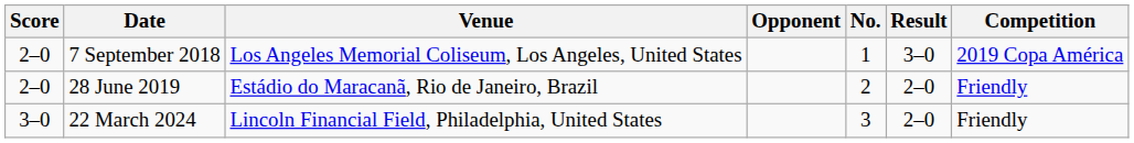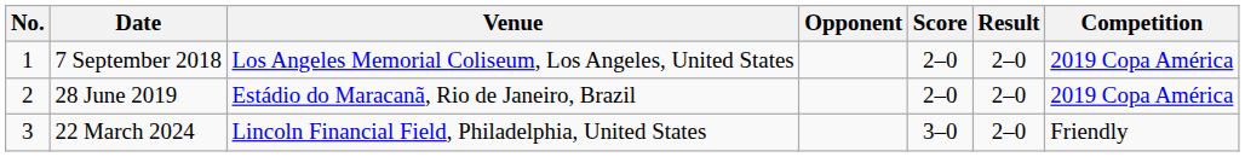 <table class="wikitable sortable">
 <tr>
-<th>Score</th>
+<th>No.</th>
 <th>Date</th>
 <th>Venue</th>
 <th>Opponent</th>
-<th>No.</th>
+<th>Score</th>
 <th>Result</th>
 <th>Competition</th>
 </tr>
 <tr>
-<td align=center>2–0</td>
+<td align=center>1</td>
 <td>7 September 2018</td>
 <td><a href='#'>Los Angeles Memorial Coliseum</a>, Los Angeles, United States</td>
 <td></td>
-<td align=center>1</td>
-<td align=center>3–0</td>
+<td align=center>2–0</td>
+<td align=center>2–0</td>
 <td><a href='#'>2019 Copa América</a></td>
 </tr>
 <tr>
-<td align=center>2–0</td>
+<td align=center>2</td>
 <td>28 June 2019</td>
 <td><a href='#'>Estádio do Maracanã</a>, Rio de Janeiro, Brazil</td>
 <td></td>
-<td align=center>2</td>
 <td align=center>2–0</td>
-<td><a href='#'>Friendly</a></td>
+<td align=center>2–0</td>
+<td><a href='#'>2019 Copa América</a></td>
 </tr>
 <tr>
-<td align=center>3–0</td>
+<td align=center>3</td>
 <td>22 March 2024</td>
 <td><a href='#'>Lincoln Financial Field</a>, Philadelphia, United States</td>
 <td></td>
-<td align=center>3</td>
+<td align=center>3–0</td>
 <td align=center>2–0</td>
 <td>Friendly</td>
 </tr>
 </table>
